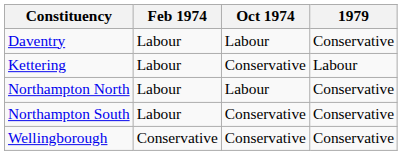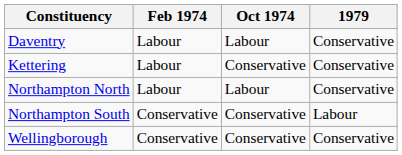 <table class="wikitable">
 <tr>
 <th>Constituency</th>
 <th>Feb 1974</th>
 <th>Oct 1974</th>
 <th>1979</th>
 </tr>
 <tr>
 <td><a href='#'>Daventry</a></td>
 <td bgcolor=>Labour</td>
 <td bgcolor=>Labour</td>
 <td bgcolor=>Conservative</td>
 </tr>
 <tr>
 <td><a href='#'>Kettering</a></td>
 <td bgcolor=>Labour</td>
 <td bgcolor=>Conservative</td>
-<td bgcolor=>Labour</td>
+<td bgcolor=>Conservative</td>
 </tr>
 <tr>
 <td><a href='#'>Northampton North</a></td>
 <td bgcolor=>Labour</td>
 <td bgcolor=>Labour</td>
 <td bgcolor=>Conservative</td>
 </tr>
 <tr>
 <td><a href='#'>Northampton South</a></td>
-<td bgcolor=>Labour</td>
 <td bgcolor=>Conservative</td>
 <td bgcolor=>Conservative</td>
+<td bgcolor=>Labour</td>
 </tr>
 <tr>
 <td><a href='#'>Wellingborough</a></td>
 <td bgcolor=>Conservative</td>
 <td bgcolor=>Conservative</td>
 <td bgcolor=>Conservative</td>
 </tr>
 </table>
